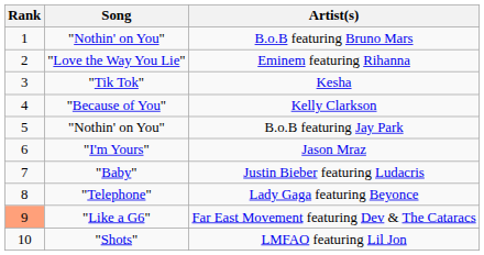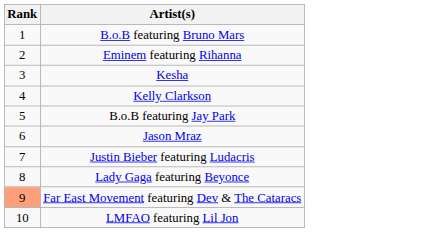 <table class="wikitable" style="text-align:center">
 <tr>
 <th>Rank</th>
-<th>Song</th>
 <th>Artist(s)</th>
 </tr>
 <tr>
 <td>1</td>
-<td>"<a href='#'>Nothin' on You</a>"</td>
 <td><a href='#'>B.o.B</a> featuring <a href='#'>Bruno Mars</a></td>
 </tr>
 <tr>
 <td>2</td>
-<td>"<a href='#'>Love the Way You Lie</a>"</td>
 <td><a href='#'>Eminem</a> featuring <a href='#'>Rihanna</a></td>
 </tr>
 <tr>
 <td>3</td>
-<td>"<a href='#'>Tik Tok</a>"</td>
 <td><a href='#'>Kesha</a></td>
 </tr>
 <tr>
 <td>4</td>
-<td>"<a href='#'>Because of You</a>"</td>
 <td><a href='#'>Kelly Clarkson</a></td>
 </tr>
 <tr>
 <td>5</td>
-<td>"Nothin' on You"</td>
 <td>B.o.B featuring <a href='#'>Jay Park</a></td>
 </tr>
 <tr>
 <td>6</td>
-<td>"<a href='#'>I'm Yours</a>"</td>
 <td><a href='#'>Jason Mraz</a></td>
 </tr>
 <tr>
 <td>7</td>
-<td>"<a href='#'>Baby</a>"</td>
 <td><a href='#'>Justin Bieber</a> featuring <a href='#'>Ludacris</a></td>
 </tr>
 <tr>
 <td>8</td>
-<td>"<a href='#'>Telephone</a>"</td>
 <td><a href='#'>Lady Gaga</a> featuring <a href='#'>Beyonce</a></td>
 </tr>
 <tr>
 <td style="background: lightsalmon;">9</td>
-<td>"<a href='#'>Like a G6</a>"</td>
 <td><a href='#'>Far East Movement</a> featuring <a href='#'>Dev</a> & <a href='#'>The Cataracs</a></td>
 </tr>
 <tr>
 <td>10</td>
-<td>"<a href='#'>Shots</a>"</td>
 <td><a href='#'>LMFAO</a> featuring <a href='#'>Lil Jon</a></td>
 </tr>
 </table>
